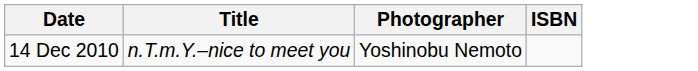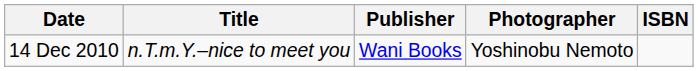 <table class="wikitable">
 <tr>
 <th>Date</th>
 <th>Title</th>
+<th>Publisher</th>
 <th>Photographer</th>
 <th>ISBN</th>
 </tr>
 <tr>
 <td>14 Dec 2010</td>
 <td><em>n.T.m.Y.–nice to meet you</em></td>
+<td><a href='#'>Wani Books</a></td>
 <td>Yoshinobu Nemoto</td>
 <td></td>
 </tr>
 </table>
